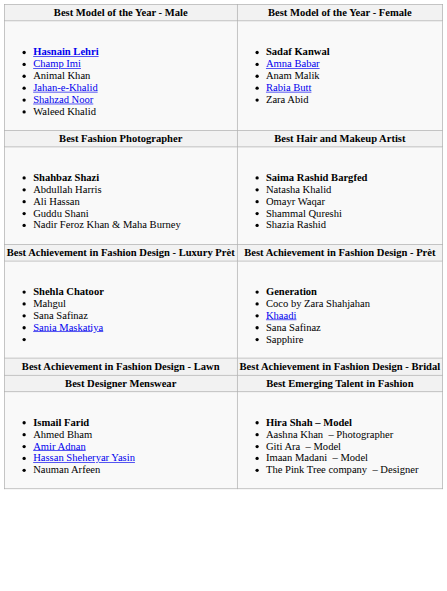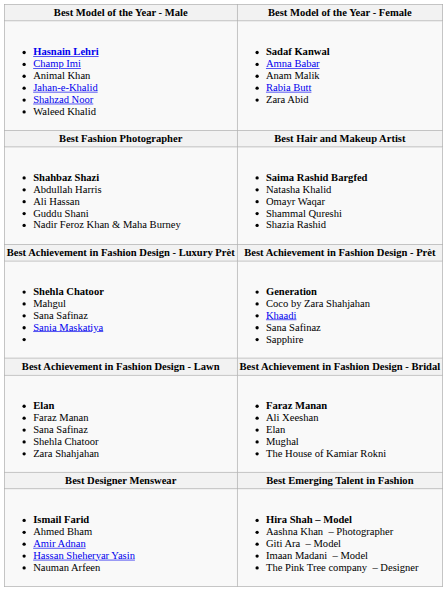 <table class=wikitable style="width=100%">
 <tr>
 <th style="width=50%">Best Model of the Year - Male</th>
 <th style="width=50%">Best Model of the Year - Female</th>
 </tr>
 <tr>
 <td valign="top"><br><ul><li><strong><a href='#'>Hasnain Lehri</a></strong></li><li><a href='#'>Champ Imi</a></li><li>Animal Khan</li><li><a href='#'>Jahan-e-Khalid</a></li><li><a href='#'>Shahzad Noor</a></li><li>Waleed Khalid</li></ul></td>
 <td valign="top"><br><ul><li><strong>Sadaf Kanwal</strong></li><li><a href='#'>Amna Babar</a></li><li>Anam Malik</li><li><a href='#'>Rabia Butt</a></li><li>Zara Abid</li></ul></td>
 </tr>
 <tr>
 <th style="width=50%">Best Fashion Photographer</th>
 <th style="width=50%">Best Hair and Makeup Artist</th>
 </tr>
 <tr>
 <td valign="top"><br><ul><li><strong>Shahbaz Shazi</strong></li><li>Abdullah Harris</li><li>Ali Hassan</li><li>Guddu Shani</li><li>Nadir Feroz Khan & Maha Burney</li></ul></td>
 <td valign="top"><br><ul><li><strong>Saima Rashid Bargfed</strong></li><li>Natasha Khalid</li><li>Omayr Waqar</li><li>Shammal Qureshi</li><li>Shazia Rashid</li></ul></td>
 </tr>
 <tr>
 <th style="width=50%">Best Achievement in Fashion Design - Luxury Prèt</th>
 <th style="width=50%">Best Achievement in Fashion Design - Prèt</th>
 </tr>
 <tr>
 <td valign="top"><br><ul><li><strong>Shehla Chatoor</strong></li><li>Mahgul</li><li>Sana Safinaz</li><li><a href='#'>Sania Maskatiya</a></li><li></li></ul></td>
 <td valign="top"><br><ul><li><strong>Generation</strong></li><li>Coco by Zara Shahjahan</li><li><a href='#'>Khaadi</a></li><li>Sana Safinaz</li><li>Sapphire</li></ul></td>
 </tr>
 <tr>
 <th style="width=50%">Best Achievement in Fashion Design - Lawn</th>
 <th style="width=50%">Best Achievement in Fashion Design - Bridal</th>
 </tr>
 <tr>
+<td valign="top"><br><ul><li><strong>Elan</strong></li><li>Faraz Manan</li><li>Sana Safinaz</li><li>Shehla Chatoor</li><li>Zara Shahjahan</li></ul></td>
+<td valign="top"><br><ul><li><strong>Faraz Manan</strong></li><li>Ali Xeeshan</li><li>Elan</li><li>Mughal</li><li>The House of Kamiar Rokni</li></ul></td>
+</tr>
+<tr>
 <th style="width=50%">Best Designer Menswear</th>
 <th style="width=50%">Best Emerging Talent in Fashion</th>
 </tr>
 <tr>
 <td valign="top"><br><ul><li><strong>Ismail Farid</strong></li><li>Ahmed Bham</li><li><a href='#'>Amir Adnan</a></li><li><a href='#'>Hassan Sheheryar Yasin</a></li><li>Nauman Arfeen</li></ul></td>
 <td valign="top"><br><ul><li><strong>Hira Shah – Model</strong></li><li>Aashna Khan  – Photographer</li><li>Giti Ara  – Model</li><li>Imaan Madani  – Model</li><li>The Pink Tree company  – Designer</li></ul></td>
 </tr>
 </table>
